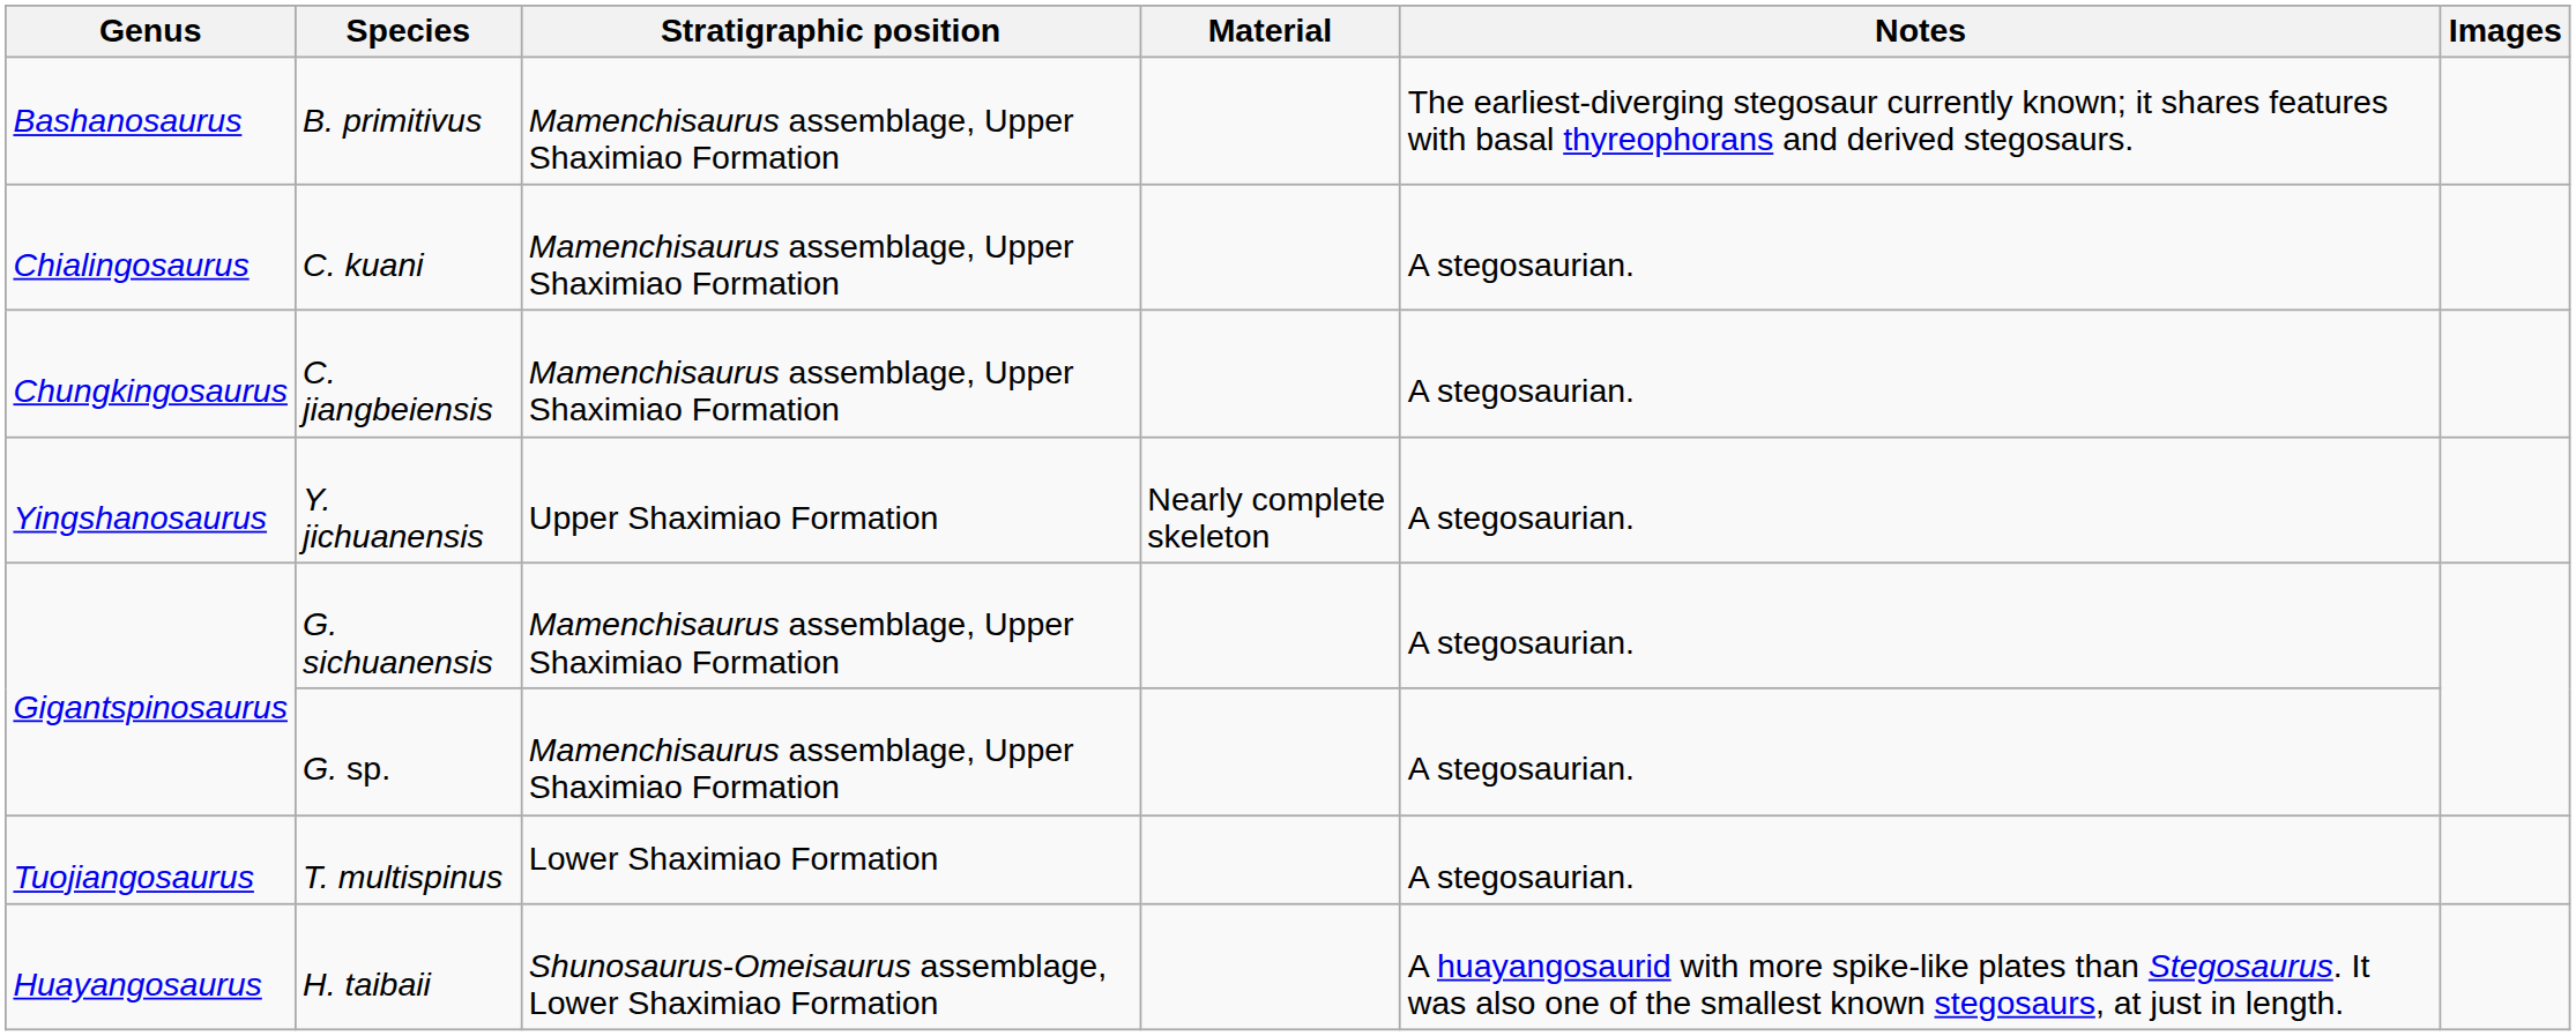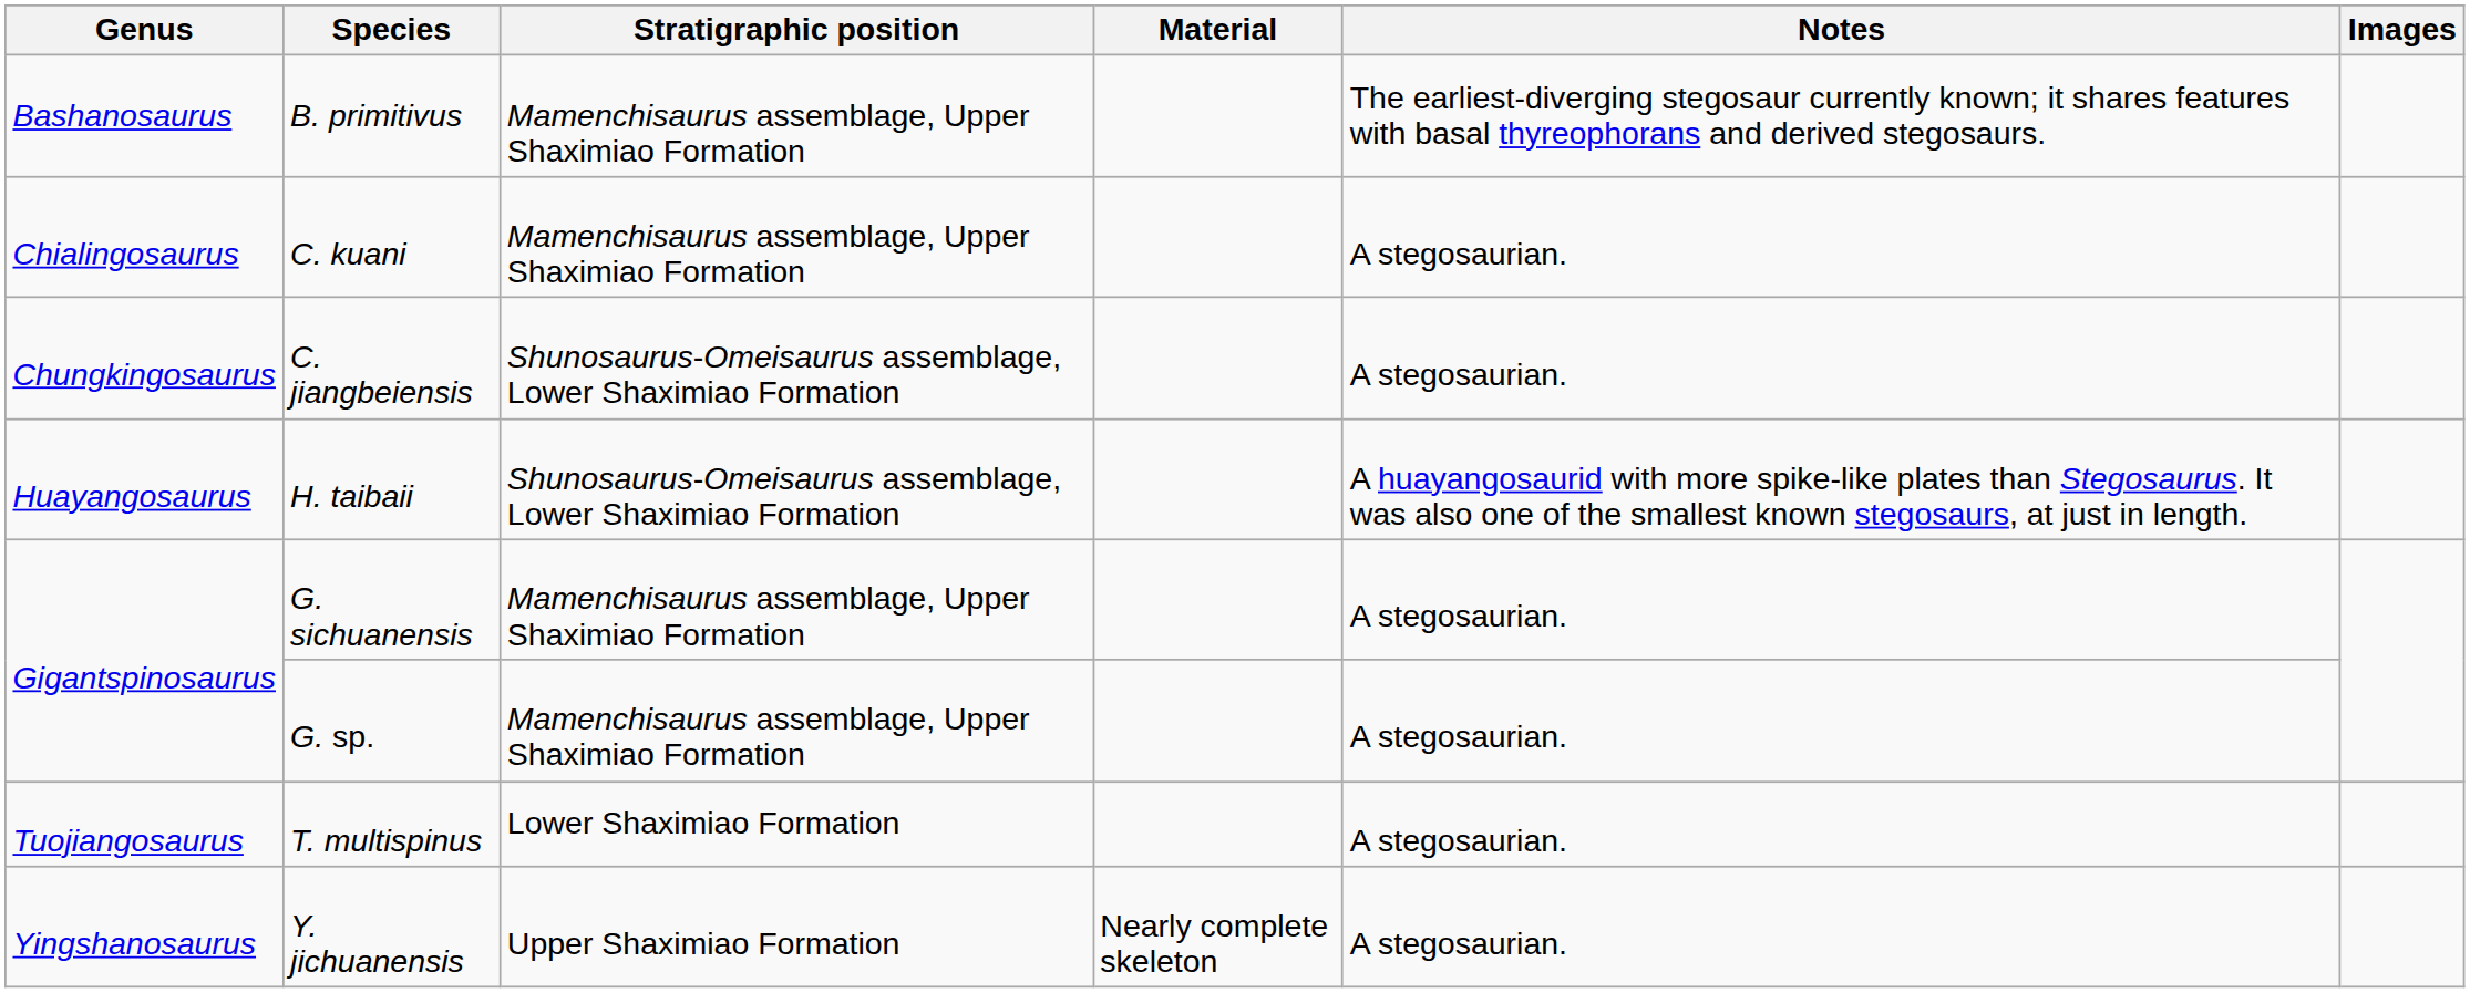 <table class="wikitable sortable">
 <tr>
 <th>Genus</th>
 <th>Species</th>
 <th>Stratigraphic position</th>
 <th>Material</th>
 <th>Notes</th>
 <th>Images</th>
 </tr>
 <tr>
 <td><em><a href='#'>Bashanosaurus</a></em></td>
 <td><em>B. primitivus</em></td>
 <td><br><em>Mamenchisaurus</em> assemblage, Upper Shaximiao Formation</td>
 <td></td>
 <td>The earliest-diverging stegosaur currently known; it shares features with basal <a href='#'>thyreophorans</a> and derived stegosaurs.</td>
 <td><br></td>
 </tr>
 <tr>
 <td><br><em><a href='#'>Chialingosaurus</a></em></td>
 <td><br><em>C. kuani</em></td>
 <td><br><em>Mamenchisaurus</em> assemblage, Upper Shaximiao Formation</td>
 <td></td>
 <td><br>A stegosaurian.</td>
 <td><br></td>
 </tr>
 <tr>
 <td><br><em><a href='#'>Chungkingosaurus</a></em></td>
 <td><br><em>C. jiangbeiensis</em></td>
-<td><br><em>Mamenchisaurus</em> assemblage, Upper Shaximiao Formation</td>
+<td><br><em>Shunosaurus</em>-<em>Omeisaurus</em> assemblage, Lower Shaximiao Formation</td>
 <td></td>
 <td><br>A stegosaurian.</td>
 <td><br></td>
 </tr>
 <tr>
-<td><br><em><a href='#'>Yingshanosaurus</a></em></td>
-<td><br><em>Y. jichuanensis</em></td>
-<td><br>Upper Shaximiao Formation</td>
-<td><br>Nearly complete skeleton</td>
-<td><br>A stegosaurian.</td>
+<td><br><em><a href='#'>Huayangosaurus</a></em></td>
+<td><br><em>H. taibaii</em></td>
+<td><br><em>Shunosaurus</em>-<em>Omeisaurus</em> assemblage, Lower Shaximiao Formation</td>
 <td></td>
+<td><br>A <a href='#'>huayangosaurid</a> with more spike-like plates than <em><a href='#'>Stegosaurus</a></em>. It was also one of the smallest known <a href='#'>stegosaurs</a>, at just  in length.</td>
+<td><br></td>
 </tr>
 <tr>
 <td rowspan="2"><br><em><a href='#'>Gigantspinosaurus</a></em></td>
 <td><br><em>G. sichuanensis</em></td>
 <td><br><em>Mamenchisaurus</em> assemblage, Upper Shaximiao Formation</td>
 <td></td>
 <td><br>A stegosaurian.</td>
 <td rowspan ="2"><br></td>
 </tr>
 <tr>
 <td><br><em>G.</em> sp.</td>
 <td><br><em>Mamenchisaurus</em> assemblage, Upper Shaximiao Formation</td>
 <td></td>
 <td><br>A stegosaurian.</td>
 </tr>
 <tr>
 <td><br><em><a href='#'>Tuojiangosaurus</a></em></td>
 <td><br><em>T. multispinus</em></td>
 <td>Lower Shaximiao Formation</td>
 <td></td>
 <td><br>A stegosaurian.</td>
 <td><br></td>
 </tr>
 <tr>
-<td><br><em><a href='#'>Huayangosaurus</a></em></td>
-<td><br><em>H. taibaii</em></td>
-<td><br><em>Shunosaurus</em>-<em>Omeisaurus</em> assemblage, Lower Shaximiao Formation</td>
+<td><br><em><a href='#'>Yingshanosaurus</a></em></td>
+<td><br><em>Y. jichuanensis</em></td>
+<td><br>Upper Shaximiao Formation</td>
+<td><br>Nearly complete skeleton</td>
+<td><br>A stegosaurian.</td>
 <td></td>
-<td><br>A <a href='#'>huayangosaurid</a> with more spike-like plates than <em><a href='#'>Stegosaurus</a></em>. It was also one of the smallest known <a href='#'>stegosaurs</a>, at just  in length.</td>
-<td><br></td>
 </tr>
 </table>
